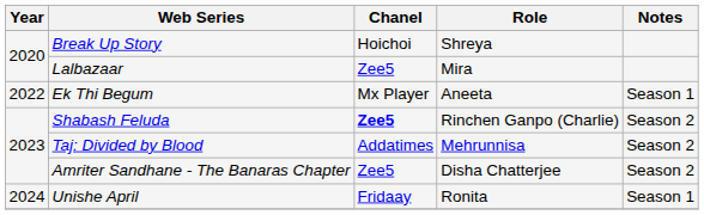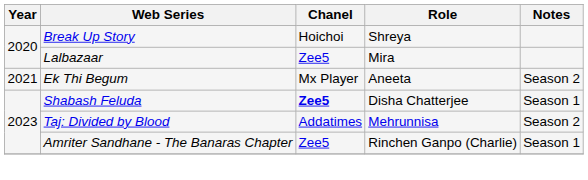 <table class="wikitable sortable" style="background:#F5F5F5;">
 <tr>
 <th>Year</th>
 <th>Web Series</th>
 <th>Chanel</th>
 <th>Role</th>
 <th>Notes</th>
 </tr>
 <tr>
 <td rowspan="2">2020</td>
 <td><em><a href='#'>Break Up Story</a></em></td>
 <td>Hoichoi</td>
 <td>Shreya</td>
 <td></td>
 </tr>
 <tr>
 <td><em>Lalbazaar</em></td>
 <td><a href='#'>Zee5</a></td>
 <td>Mira</td>
 <td></td>
 </tr>
 <tr>
-<td>2022</td>
+<td>2021</td>
 <td><em>Ek Thi Begum</em></td>
 <td>Mx Player</td>
 <td>Aneeta</td>
-<td>Season 1</td>
+<td>Season 2</td>
 </tr>
 <tr>
 <td rowspan="3">2023</td>
 <td><em><a href='#'>Shabash Feluda</a></em></td>
 <td><strong><a href='#'>Zee5</a></strong></td>
-<td>Rinchen Ganpo (Charlie)</td>
-<td>Season 2</td>
+<td>Disha Chatterjee</td>
+<td>Season 1</td>
 </tr>
 <tr>
 <td><em><a href='#'>Taj: Divided by Blood</a></em></td>
 <td><a href='#'>Addatimes</a></td>
 <td><a href='#'>Mehrunnisa</a></td>
 <td>Season 2</td>
 </tr>
 <tr>
 <td><em>Amriter Sandhane - The Banaras Chapter</em></td>
 <td><a href='#'>Zee5</a></td>
-<td>Disha Chatterjee</td>
-<td>Season 2</td>
-</tr>
-<tr>
-<td rowspan="1">2024</td>
-<td><em>Unishe April</em></td>
-<td><a href='#'>Fridaay</a></td>
-<td>Ronita</td>
+<td>Rinchen Ganpo (Charlie)</td>
 <td>Season 1</td>
 </tr>
 <tr>
 </tr>
 </table>
